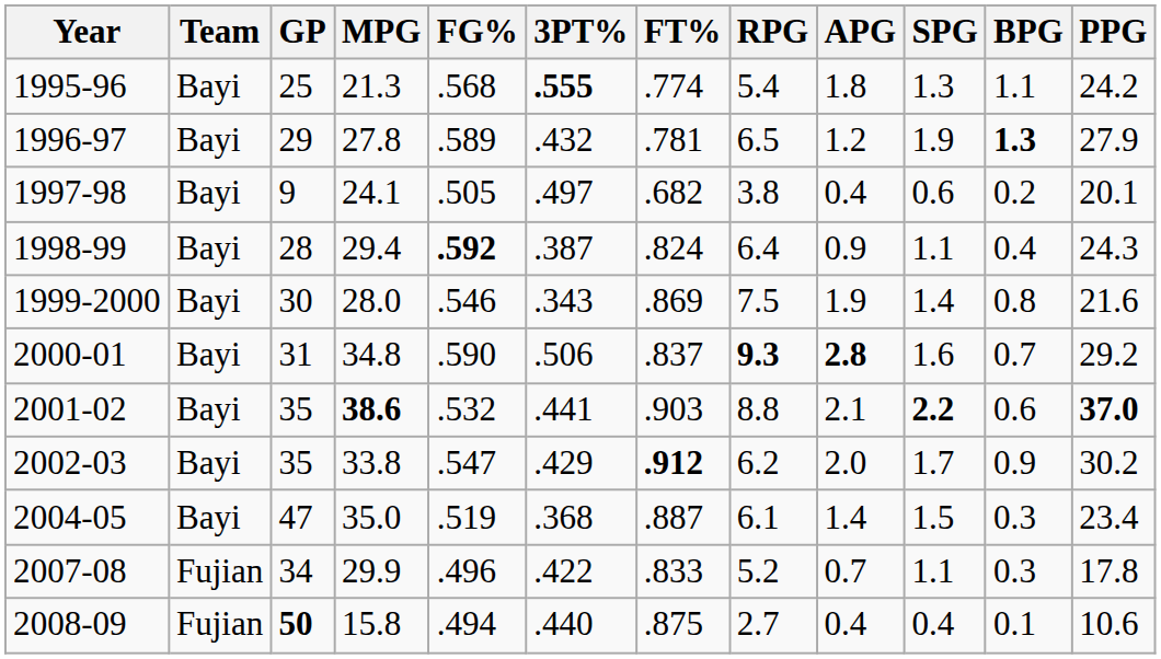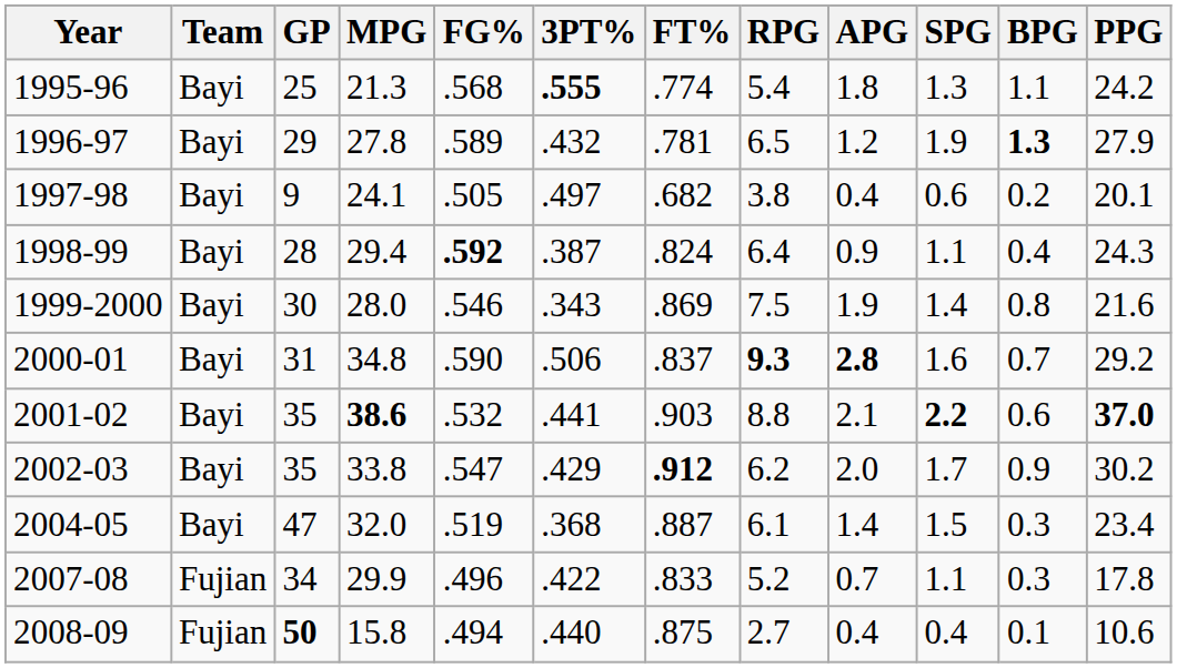 <table class="wikitable">
 <tr>
 <th>Year</th>
 <th>Team</th>
 <th>GP</th>
 <th>MPG</th>
 <th>FG%</th>
 <th>3PT%</th>
 <th>FT%</th>
 <th>RPG</th>
 <th>APG</th>
 <th>SPG</th>
 <th>BPG</th>
 <th>PPG</th>
 </tr>
 <tr>
 <td>1995-96</td>
 <td>Bayi</td>
 <td>25</td>
 <td>21.3</td>
 <td>.568</td>
 <td><strong>.555</strong></td>
 <td>.774</td>
 <td>5.4</td>
 <td>1.8</td>
 <td>1.3</td>
 <td>1.1</td>
 <td>24.2</td>
 </tr>
 <tr>
 <td>1996-97</td>
 <td>Bayi</td>
 <td>29</td>
 <td>27.8</td>
 <td>.589</td>
 <td>.432</td>
 <td>.781</td>
 <td>6.5</td>
 <td>1.2</td>
 <td>1.9</td>
 <td><strong>1.3</strong></td>
 <td>27.9</td>
 </tr>
 <tr>
 <td>1997-98</td>
 <td>Bayi</td>
 <td>9</td>
 <td>24.1</td>
 <td>.505</td>
 <td>.497</td>
 <td>.682</td>
 <td>3.8</td>
 <td>0.4</td>
 <td>0.6</td>
 <td>0.2</td>
 <td>20.1</td>
 </tr>
 <tr>
 <td>1998-99</td>
 <td>Bayi</td>
 <td>28</td>
 <td>29.4</td>
 <td><strong>.592</strong></td>
 <td>.387</td>
 <td>.824</td>
 <td>6.4</td>
 <td>0.9</td>
 <td>1.1</td>
 <td>0.4</td>
 <td>24.3</td>
 </tr>
 <tr>
 <td>1999-2000</td>
 <td>Bayi</td>
 <td>30</td>
 <td>28.0</td>
 <td>.546</td>
 <td>.343</td>
 <td>.869</td>
 <td>7.5</td>
 <td>1.9</td>
 <td>1.4</td>
 <td>0.8</td>
 <td>21.6</td>
 </tr>
 <tr>
 <td>2000-01</td>
 <td>Bayi</td>
 <td>31</td>
 <td>34.8</td>
 <td>.590</td>
 <td>.506</td>
 <td>.837</td>
 <td><strong>9.3</strong></td>
 <td><strong>2.8</strong></td>
 <td>1.6</td>
 <td>0.7</td>
 <td>29.2</td>
 </tr>
 <tr>
 <td>2001-02</td>
 <td>Bayi</td>
 <td>35</td>
 <td><strong>38.6</strong></td>
 <td>.532</td>
 <td>.441</td>
 <td>.903</td>
 <td>8.8</td>
 <td>2.1</td>
 <td><strong>2.2</strong></td>
 <td>0.6</td>
 <td><strong>37.0</strong></td>
 </tr>
 <tr>
 <td>2002-03</td>
 <td>Bayi</td>
 <td>35</td>
 <td>33.8</td>
 <td>.547</td>
 <td>.429</td>
 <td><strong>.912</strong></td>
 <td>6.2</td>
 <td>2.0</td>
 <td>1.7</td>
 <td>0.9</td>
 <td>30.2</td>
 </tr>
 <tr>
 <td>2004-05</td>
 <td>Bayi</td>
 <td>47</td>
-<td>35.0</td>
+<td>32.0</td>
 <td>.519</td>
 <td>.368</td>
 <td>.887</td>
 <td>6.1</td>
 <td>1.4</td>
 <td>1.5</td>
 <td>0.3</td>
 <td>23.4</td>
 </tr>
 <tr>
 <td>2007-08</td>
 <td>Fujian</td>
 <td>34</td>
 <td>29.9</td>
 <td>.496</td>
 <td>.422</td>
 <td>.833</td>
 <td>5.2</td>
 <td>0.7</td>
 <td>1.1</td>
 <td>0.3</td>
 <td>17.8</td>
 </tr>
 <tr>
 <td>2008-09</td>
 <td>Fujian</td>
 <td><strong>50</strong></td>
 <td>15.8</td>
 <td>.494</td>
 <td>.440</td>
 <td>.875</td>
 <td>2.7</td>
 <td>0.4</td>
 <td>0.4</td>
 <td>0.1</td>
 <td>10.6</td>
 </tr>
 </table>
